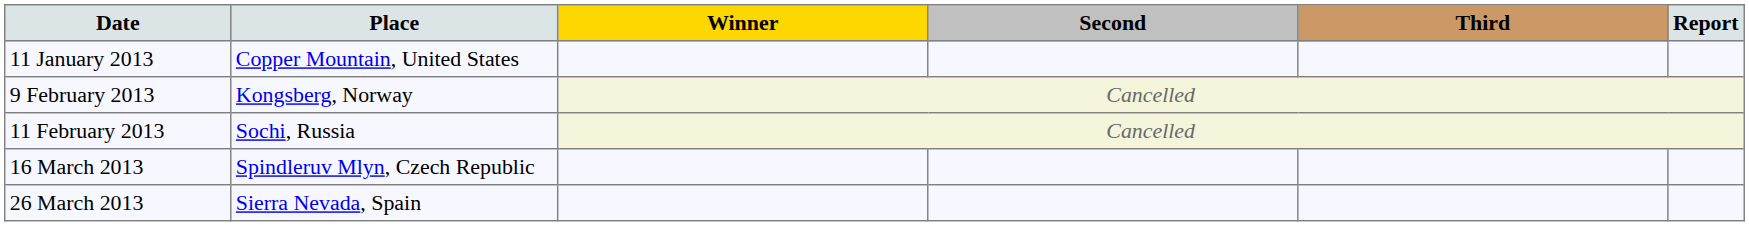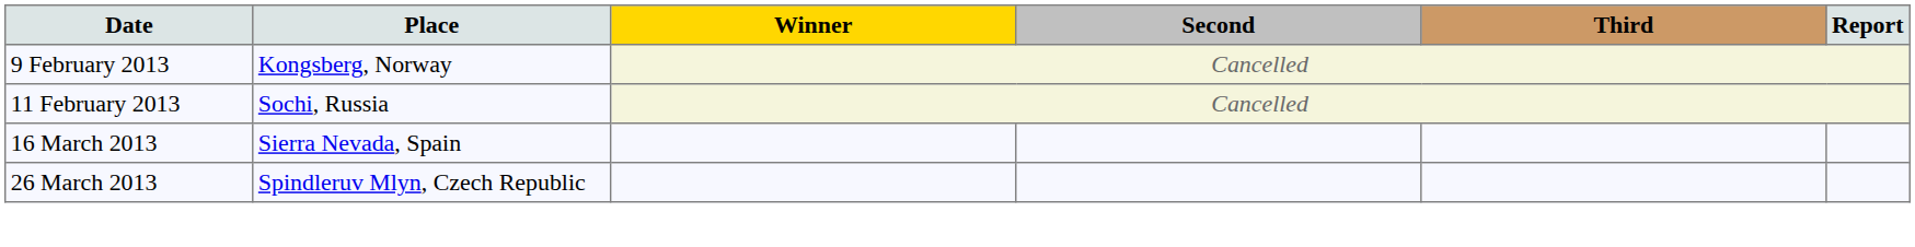 <table bgcolor="#f7f8ff" cellpadding="3" cellspacing="0" border="1" style="font-size: 95%; border: gray solid 1px; border-collapse: collapse;">
 <tr bgcolor="#CCCCCC">
 <td align="center" bgcolor="#DCE5E5" width="150"><strong>Date</strong></td>
 <td align="center" bgcolor="#DCE5E5" width="220"><strong>Place</strong></td>
 <td align="center" bgcolor="gold" width="250"><strong>Winner</strong></td>
 <td align="center" bgcolor="silver" width="250"><strong>Second</strong></td>
 <td align="center" bgcolor="CC9966" width="250"><strong>Third</strong></td>
 <td align="center" bgcolor="#DCE5E5"><strong>Report</strong></td>
-</tr>
-<tr align="left">
-<td>11 January 2013</td>
-<td> <a href='#'>Copper Mountain</a>, United States</td>
-<td></td>
-<td></td>
-<td></td>
-<td></td>
 </tr>
 <tr>
 <td>9 February 2013</td>
 <td> <a href='#'>Kongsberg</a>, Norway</td>
 <td colspan=4 align=center bgcolor="F5F5DC" style=color:#696969><em>Cancelled</em></td>
 </tr>
 <tr align="left">
 <td>11 February 2013</td>
 <td> <a href='#'>Sochi</a>, Russia</td>
 <td colspan=4 align=center bgcolor="F5F5DC" style=color:#696969><em>Cancelled</em></td>
 </tr>
 <tr align="left">
 <td>16 March 2013</td>
-<td> <a href='#'>Spindleruv Mlyn</a>, Czech Republic</td>
+<td> <a href='#'>Sierra Nevada</a>, Spain</td>
 <td></td>
 <td></td>
 <td></td>
 <td></td>
 </tr>
 <tr align="left">
 <td>26 March 2013</td>
-<td> <a href='#'>Sierra Nevada</a>, Spain</td>
+<td> <a href='#'>Spindleruv Mlyn</a>, Czech Republic</td>
 <td></td>
 <td></td>
 <td></td>
 <td></td>
 </tr>
 </table>
